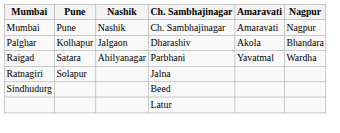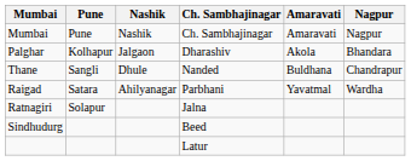 <table class="wikitable">
 <tr>
 <th><strong>Mumbai</strong></th>
 <th>Pune</th>
 <th><strong>Nashik</strong></th>
 <th><strong>Ch. Sambhajinagar</strong></th>
 <th><strong>Amaravati</strong></th>
 <th><strong>Nagpur</strong></th>
 </tr>
 <tr>
 <td>Mumbai</td>
 <td>Pune</td>
 <td>Nashik</td>
 <td>Ch. Sambhajinagar</td>
 <td>Amaravati</td>
 <td>Nagpur</td>
 </tr>
 <tr>
 <td>Palghar</td>
 <td>Kolhapur</td>
 <td>Jalgaon</td>
 <td>Dharashiv</td>
 <td>Akola</td>
 <td>Bhandara</td>
+</tr>
+<tr>
+<td>Thane</td>
+<td>Sangli</td>
+<td>Dhule</td>
+<td>Nanded</td>
+<td>Buldhana</td>
+<td>Chandrapur</td>
 </tr>
 <tr>
 <td>Raigad</td>
 <td>Satara</td>
 <td>Ahilyanagar</td>
 <td>Parbhani</td>
 <td>Yavatmal</td>
 <td>Wardha</td>
 </tr>
 <tr Hinganghat>
 <td>Ratnagiri</td>
 <td>Solapur</td>
 <td></td>
 <td>Jalna</td>
 <td></td>
 <td></td>
 </tr>
 <tr>
 <td>Sindhudurg</td>
 <td></td>
 <td></td>
 <td>Beed</td>
 <td></td>
 <td></td>
 </tr>
 <tr>
 <td></td>
 <td></td>
 <td></td>
 <td>Latur</td>
 <td></td>
 <td></td>
 </tr>
 </table>
